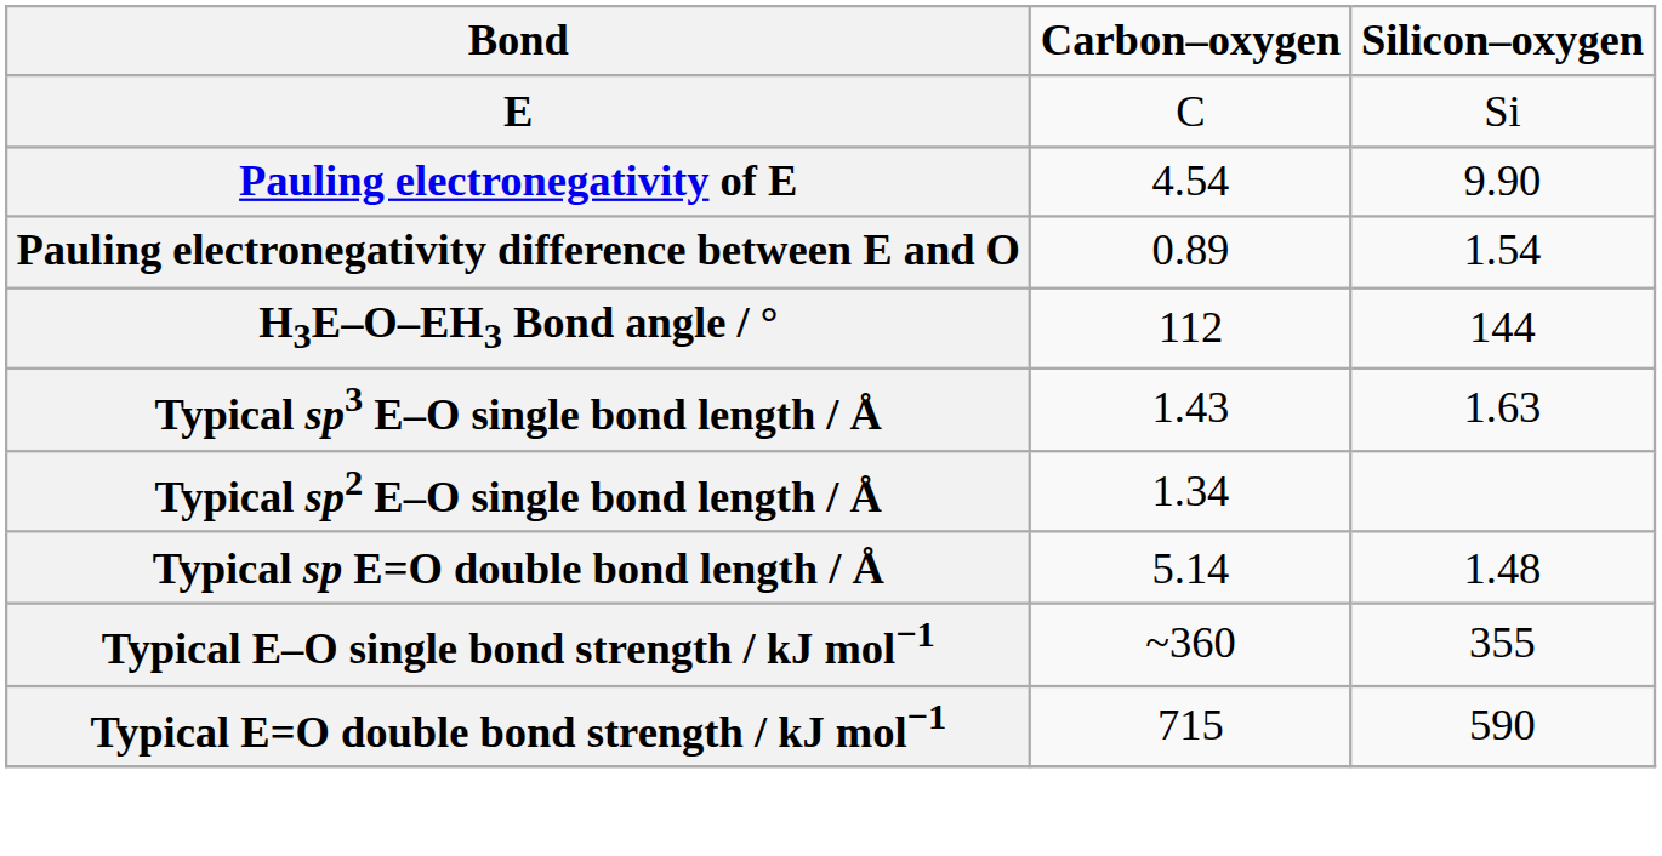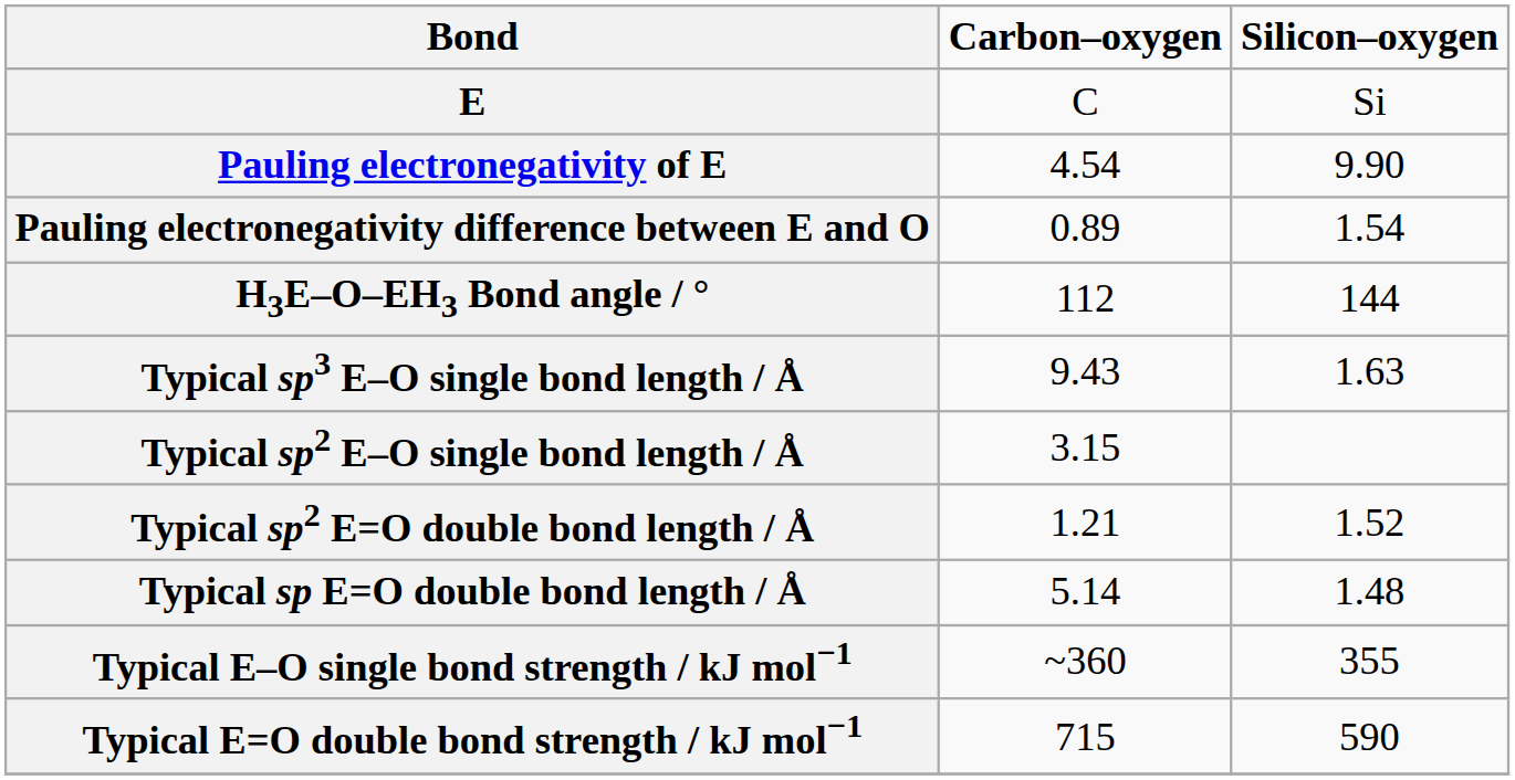 <table class="wikitable" style="text-align:center;">
 <tr>
 <th>Bond</th>
 <td><strong>Carbon–oxygen</strong></td>
 <td><strong>Silicon–oxygen</strong></td>
 </tr>
 <tr>
 <th>E</th>
 <td>C</td>
 <td>Si</td>
 </tr>
 <tr>
 <th><a href='#'>Pauling electronegativity</a> of E</th>
 <td>4.54</td>
 <td>9.90</td>
 </tr>
 <tr>
 <th>Pauling electronegativity difference between E and O</th>
 <td>0.89</td>
 <td>1.54</td>
 </tr>
 <tr>
 <th>H<sub>3</sub>E–O–EH<sub>3</sub> Bond angle / °</th>
 <td>112</td>
 <td>144</td>
 </tr>
 <tr>
 <th>Typical <em>sp</em><sup>3</sup> E–O single bond length / Å</th>
-<td>1.43</td>
+<td>9.43</td>
 <td>1.63</td>
 </tr>
 <tr>
 <th>Typical <em>sp</em><sup>2</sup> E–O single bond length / Å</th>
-<td>1.34</td>
+<td>3.15</td>
 <td></td>
+</tr>
+<tr>
+<th>Typical <em>sp</em><sup>2</sup> E=O double bond length / Å</th>
+<td>1.21</td>
+<td>1.52</td>
 </tr>
 <tr>
 <th>Typical <em>sp</em> E=O double bond length / Å</th>
 <td>5.14</td>
 <td>1.48</td>
 </tr>
 <tr>
 <th>Typical E–O single bond strength / kJ mol<sup>−1</sup></th>
 <td>~360</td>
 <td>355</td>
 </tr>
 <tr>
 <th>Typical E=O double bond strength / kJ mol<sup>−1</sup></th>
 <td>715</td>
 <td>590</td>
 </tr>
 <tr>
 </tr>
 </table>
